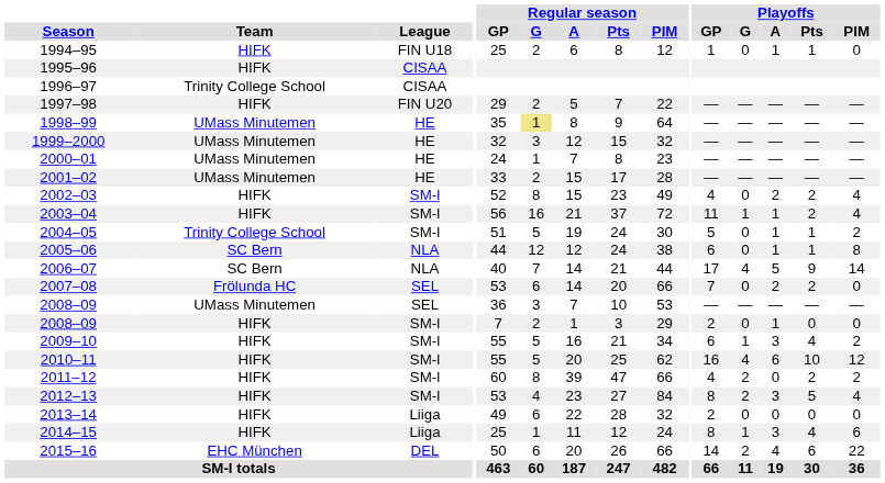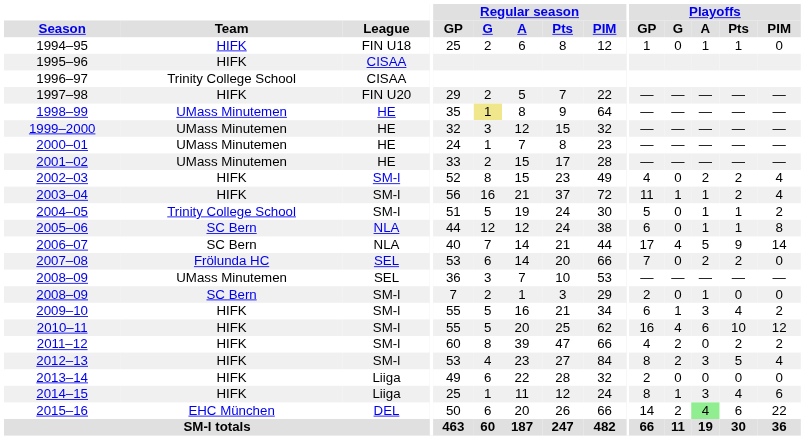 <table border="0" cellpadding="1" cellspacing="0" style="text-align:center; width:60em">
 <tr bgcolor="#e0e0e0">
 <th colspan="3" bgcolor="#ffffff"></th>
 <th rowspan="99" bgcolor="#ffffff"></th>
 <th colspan="5"><a href='#'>Regular season</a></th>
 <th rowspan="99" bgcolor="#ffffff"></th>
 <th colspan="5"><a href='#'>Playoffs</a></th>
 </tr>
 <tr bgcolor="#e0e0e0">
 <th><a href='#'>Season</a></th>
 <th>Team</th>
 <th>League</th>
 <th>GP</th>
 <th><a href='#'>G</a></th>
 <th><a href='#'>A</a></th>
 <th><a href='#'>Pts</a></th>
 <th><a href='#'>PIM</a></th>
 <th>GP</th>
 <th>G</th>
 <th>A</th>
 <th>Pts</th>
 <th>PIM</th>
 </tr>
 <tr>
 <td>1994–95</td>
 <td><a href='#'>HIFK</a></td>
 <td>FIN U18</td>
 <td>25</td>
 <td>2</td>
 <td>6</td>
 <td>8</td>
 <td>12</td>
 <td>1</td>
 <td>0</td>
 <td>1</td>
 <td>1</td>
 <td>0</td>
 </tr>
 <tr bgcolor="#f0f0f0">
 <td>1995–96</td>
 <td>HIFK</td>
 <td><a href='#'>CISAA</a></td>
 <td></td>
 <td></td>
 <td></td>
 <td></td>
 <td></td>
 <td></td>
 <td></td>
 <td></td>
 <td></td>
 <td></td>
 </tr>
 <tr>
 <td>1996–97</td>
 <td>Trinity College School</td>
 <td>CISAA</td>
 <td></td>
 <td></td>
 <td></td>
 <td></td>
 <td></td>
 <td></td>
 <td></td>
 <td></td>
 <td></td>
 <td></td>
 </tr>
 <tr bgcolor="#f0f0f0">
 <td>1997–98</td>
 <td>HIFK</td>
 <td>FIN U20</td>
 <td>29</td>
 <td>2</td>
 <td>5</td>
 <td>7</td>
 <td>22</td>
 <td>—</td>
 <td>—</td>
 <td>—</td>
 <td>—</td>
 <td>—</td>
 </tr>
 <tr>
 <td><a href='#'>1998–99</a></td>
 <td><a href='#'>UMass Minutemen</a></td>
 <td><a href='#'>HE</a></td>
 <td>35</td>
 <td style="background: khaki;">1</td>
 <td>8</td>
 <td>9</td>
 <td>64</td>
 <td>—</td>
 <td>—</td>
 <td>—</td>
 <td>—</td>
 <td>—</td>
 </tr>
 <tr bgcolor="#f0f0f0">
 <td><a href='#'>1999–2000</a></td>
 <td>UMass Minutemen</td>
 <td>HE</td>
 <td>32</td>
 <td>3</td>
 <td>12</td>
 <td>15</td>
 <td>32</td>
 <td>—</td>
 <td>—</td>
 <td>—</td>
 <td>—</td>
 <td>—</td>
 </tr>
 <tr>
 <td><a href='#'>2000–01</a></td>
 <td>UMass Minutemen</td>
 <td>HE</td>
 <td>24</td>
 <td>1</td>
 <td>7</td>
 <td>8</td>
 <td>23</td>
 <td>—</td>
 <td>—</td>
 <td>—</td>
 <td>—</td>
 <td>—</td>
 </tr>
 <tr bgcolor="#f0f0f0">
 <td><a href='#'>2001–02</a></td>
 <td>UMass Minutemen</td>
 <td>HE</td>
 <td>33</td>
 <td>2</td>
 <td>15</td>
 <td>17</td>
 <td>28</td>
 <td>—</td>
 <td>—</td>
 <td>—</td>
 <td>—</td>
 <td>—</td>
 </tr>
 <tr>
 <td><a href='#'>2002–03</a></td>
 <td>HIFK</td>
 <td><a href='#'>SM-l</a></td>
 <td>52</td>
 <td>8</td>
 <td>15</td>
 <td>23</td>
 <td>49</td>
 <td>4</td>
 <td>0</td>
 <td>2</td>
 <td>2</td>
 <td>4</td>
 </tr>
 <tr bgcolor="#f0f0f0">
 <td><a href='#'>2003–04</a></td>
 <td>HIFK</td>
 <td>SM-l</td>
 <td>56</td>
 <td>16</td>
 <td>21</td>
 <td>37</td>
 <td>72</td>
 <td>11</td>
 <td>1</td>
 <td>1</td>
 <td>2</td>
 <td>4</td>
 </tr>
 <tr>
 <td><a href='#'>2004–05</a></td>
 <td><a href='#'>Trinity College School</a></td>
 <td>SM-l</td>
 <td>51</td>
 <td>5</td>
 <td>19</td>
 <td>24</td>
 <td>30</td>
 <td>5</td>
 <td>0</td>
 <td>1</td>
 <td>1</td>
 <td>2</td>
 </tr>
 <tr bgcolor="#f0f0f0">
 <td><a href='#'>2005–06</a></td>
 <td><a href='#'>SC Bern</a></td>
 <td><a href='#'>NLA</a></td>
 <td>44</td>
 <td>12</td>
 <td>12</td>
 <td>24</td>
 <td>38</td>
 <td>6</td>
 <td>0</td>
 <td>1</td>
 <td>1</td>
 <td>8</td>
 </tr>
 <tr>
 <td><a href='#'>2006–07</a></td>
 <td>SC Bern</td>
 <td>NLA</td>
 <td>40</td>
 <td>7</td>
 <td>14</td>
 <td>21</td>
 <td>44</td>
 <td>17</td>
 <td>4</td>
 <td>5</td>
 <td>9</td>
 <td>14</td>
 </tr>
 <tr bgcolor="#f0f0f0">
 <td><a href='#'>2007–08</a></td>
 <td><a href='#'>Frölunda HC</a></td>
 <td><a href='#'>SEL</a></td>
 <td>53</td>
 <td>6</td>
 <td>14</td>
 <td>20</td>
 <td>66</td>
 <td>7</td>
 <td>0</td>
 <td>2</td>
 <td>2</td>
 <td>0</td>
 </tr>
 <tr>
 <td><a href='#'>2008–09</a></td>
 <td>UMass Minutemen</td>
 <td>SEL</td>
 <td>36</td>
 <td>3</td>
 <td>7</td>
 <td>10</td>
 <td>53</td>
 <td>—</td>
 <td>—</td>
 <td>—</td>
 <td>—</td>
 <td>—</td>
 </tr>
 <tr bgcolor="#f0f0f0">
 <td><a href='#'>2008–09</a></td>
-<td>HIFK</td>
+<td><a href='#'>SC Bern</a></td>
 <td>SM-l</td>
 <td>7</td>
 <td>2</td>
 <td>1</td>
 <td>3</td>
 <td>29</td>
 <td>2</td>
 <td>0</td>
 <td>1</td>
 <td>0</td>
 <td>0</td>
 </tr>
 <tr>
 <td><a href='#'>2009–10</a></td>
 <td>HIFK</td>
 <td>SM-l</td>
 <td>55</td>
 <td>5</td>
 <td>16</td>
 <td>21</td>
 <td>34</td>
 <td>6</td>
 <td>1</td>
 <td>3</td>
 <td>4</td>
 <td>2</td>
 </tr>
 <tr bgcolor="#f0f0f0">
 <td><a href='#'>2010–11</a></td>
 <td>HIFK</td>
 <td>SM-l</td>
 <td>55</td>
 <td>5</td>
 <td>20</td>
 <td>25</td>
 <td>62</td>
 <td>16</td>
 <td>4</td>
 <td>6</td>
 <td>10</td>
 <td>12</td>
 </tr>
 <tr>
 <td><a href='#'>2011–12</a></td>
 <td>HIFK</td>
 <td>SM-l</td>
 <td>60</td>
 <td>8</td>
 <td>39</td>
 <td>47</td>
 <td>66</td>
 <td>4</td>
 <td>2</td>
 <td>0</td>
 <td>2</td>
 <td>2</td>
 </tr>
 <tr bgcolor="#f0f0f0">
 <td><a href='#'>2012–13</a></td>
 <td>HIFK</td>
 <td>SM-l</td>
 <td>53</td>
 <td>4</td>
 <td>23</td>
 <td>27</td>
 <td>84</td>
 <td>8</td>
 <td>2</td>
 <td>3</td>
 <td>5</td>
 <td>4</td>
 </tr>
 <tr>
 <td><a href='#'>2013–14</a></td>
 <td>HIFK</td>
 <td>Liiga</td>
 <td>49</td>
 <td>6</td>
 <td>22</td>
 <td>28</td>
 <td>32</td>
 <td>2</td>
 <td>0</td>
 <td>0</td>
 <td>0</td>
 <td>0</td>
 </tr>
 <tr bgcolor="#f0f0f0">
 <td><a href='#'>2014–15</a></td>
 <td>HIFK</td>
 <td>Liiga</td>
 <td>25</td>
 <td>1</td>
 <td>11</td>
 <td>12</td>
 <td>24</td>
 <td>8</td>
 <td>1</td>
 <td>3</td>
 <td>4</td>
 <td>6</td>
 </tr>
 <tr>
 <td><a href='#'>2015–16</a></td>
 <td><a href='#'>EHC München</a></td>
 <td><a href='#'>DEL</a></td>
 <td>50</td>
 <td>6</td>
 <td>20</td>
 <td>26</td>
 <td>66</td>
 <td>14</td>
 <td>2</td>
-<td>4</td>
+<td style="background: lightgreen;">4</td>
 <td>6</td>
 <td>22</td>
 </tr>
 <tr bgcolor="#e0e0e0">
 <th colspan="3">SM-l totals</th>
 <th>463</th>
 <th>60</th>
 <th>187</th>
 <th>247</th>
 <th>482</th>
 <th>66</th>
 <th>11</th>
 <th>19</th>
 <th>30</th>
 <th>36</th>
 </tr>
 </table>
